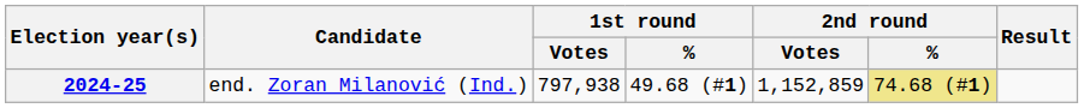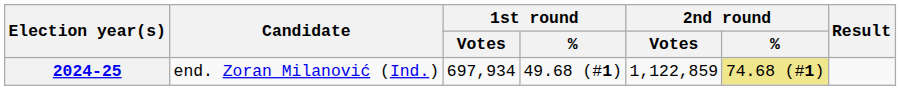 <table class=wikitable style="text-align: center;">
 <tr>
 <th rowspan=2>Election year(s)</th>
 <th rowspan=2>Candidate</th>
 <th colspan=2>1st round</th>
 <th colspan=2>2nd round</th>
 <th rowspan=2>Result</th>
 </tr>
 <tr>
 <th>Votes</th>
 <th>%</th>
 <th>Votes</th>
 <th>%</th>
 </tr>
 <tr>
 <th><a href='#'>2024-25</a></th>
 <td>end. <a href='#'>Zoran Milanović</a> (<a href='#'>Ind.</a>)</td>
-<td>797,938</td>
+<td>697,934</td>
 <td>49.68 (#<strong>1</strong>)</td>
-<td>1,152,859</td>
+<td>1,122,859</td>
 <td style="background: khaki;">74.68 (#<strong>1</strong>)</td>
 <td></td>
 </tr>
 </table>
